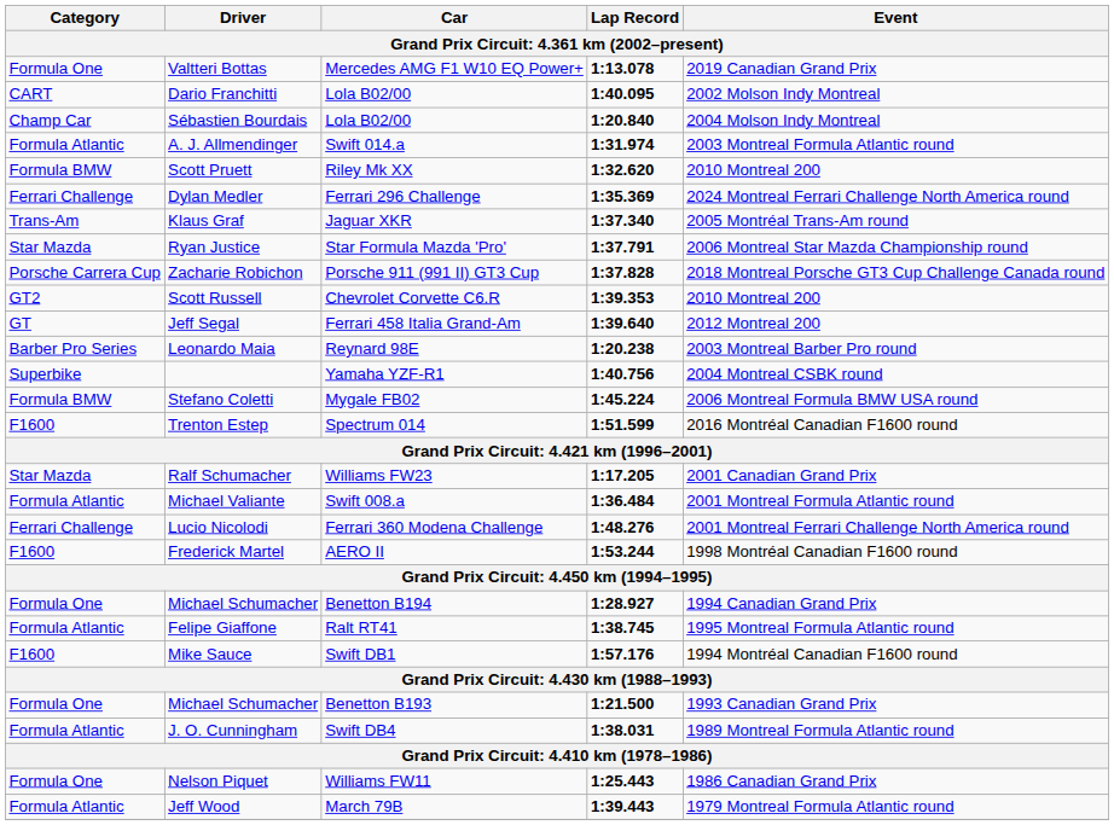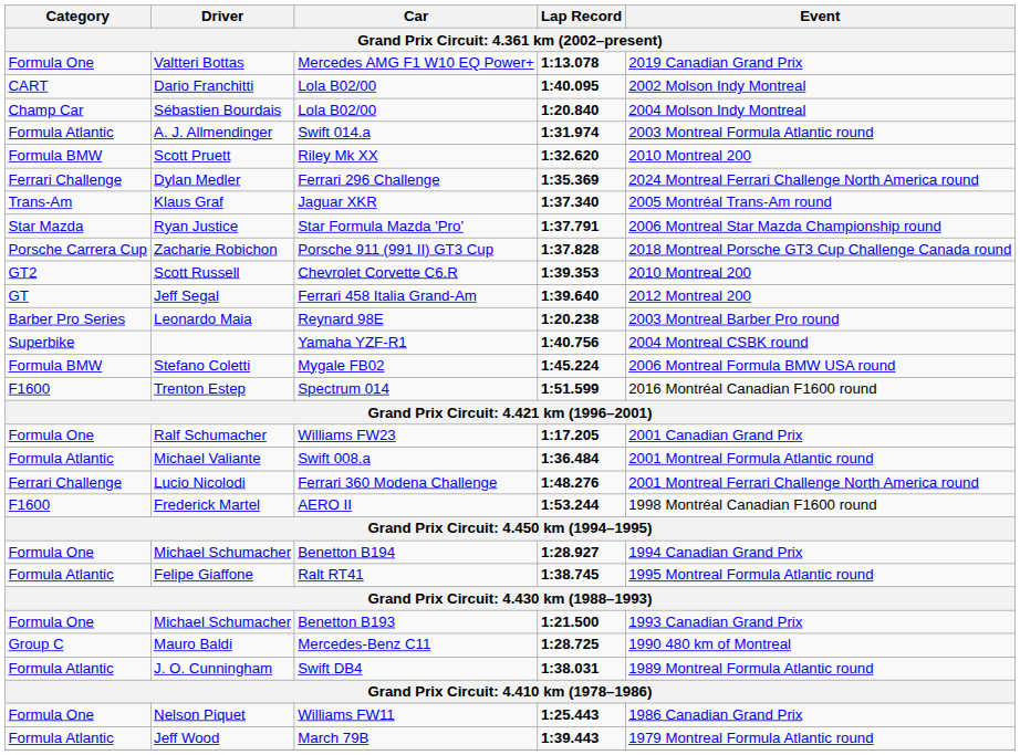 <table class="wikitable">
 <tr>
 <th>Category</th>
 <th>Driver</th>
 <th>Car</th>
 <th>Lap Record</th>
 <th>Event</th>
 </tr>
 <tr>
 <th colspan=5>Grand Prix Circuit: 4.361 km (2002–present)</th>
 </tr>
 <tr>
 <td><a href='#'>Formula One</a></td>
 <td><a href='#'>Valtteri Bottas</a></td>
 <td><a href='#'>Mercedes AMG F1 W10 EQ Power+</a></td>
 <td><strong>1:13.078</strong></td>
 <td><a href='#'>2019 Canadian Grand Prix</a></td>
 </tr>
 <tr>
 <td><a href='#'>CART</a></td>
 <td><a href='#'>Dario Franchitti</a></td>
 <td><a href='#'>Lola B02/00</a></td>
 <td><strong>1:40.095</strong></td>
 <td><a href='#'>2002 Molson Indy Montreal</a></td>
 </tr>
 <tr>
 <td><a href='#'>Champ Car</a></td>
 <td><a href='#'>Sébastien Bourdais</a></td>
 <td><a href='#'>Lola B02/00</a></td>
 <td><strong>1:20.840</strong></td>
 <td><a href='#'>2004 Molson Indy Montreal</a></td>
 </tr>
 <tr>
 <td><a href='#'>Formula Atlantic</a></td>
 <td><a href='#'>A. J. Allmendinger</a></td>
 <td><a href='#'>Swift 014.a</a></td>
 <td><strong>1:31.974</strong></td>
 <td><a href='#'>2003 Montreal Formula Atlantic round</a></td>
 </tr>
 <tr>
 <td><a href='#'>Formula BMW</a></td>
 <td><a href='#'>Scott Pruett</a></td>
 <td><a href='#'>Riley Mk XX</a></td>
 <td><strong>1:32.620</strong></td>
 <td><a href='#'>2010 Montreal 200</a></td>
 </tr>
 <tr>
 <td><a href='#'>Ferrari Challenge</a></td>
 <td><a href='#'>Dylan Medler</a></td>
 <td><a href='#'>Ferrari 296 Challenge</a></td>
 <td><strong>1:35.369</strong></td>
 <td><a href='#'>2024 Montreal Ferrari Challenge North America round</a></td>
 </tr>
 <tr>
 <td><a href='#'>Trans-Am</a></td>
 <td><a href='#'>Klaus Graf</a></td>
 <td><a href='#'>Jaguar XKR</a></td>
 <td><strong>1:37.340</strong></td>
 <td><a href='#'>2005 Montréal Trans-Am round</a></td>
 </tr>
 <tr>
 <td><a href='#'>Star Mazda</a></td>
 <td><a href='#'>Ryan Justice</a></td>
 <td><a href='#'>Star Formula Mazda 'Pro'</a></td>
 <td><strong>1:37.791</strong></td>
 <td><a href='#'>2006 Montreal Star Mazda Championship round</a></td>
 </tr>
 <tr>
 <td><a href='#'>Porsche Carrera Cup</a></td>
 <td><a href='#'>Zacharie Robichon</a></td>
 <td><a href='#'>Porsche 911 (991 II) GT3 Cup</a></td>
 <td><strong>1:37.828</strong></td>
 <td><a href='#'>2018 Montreal Porsche GT3 Cup Challenge Canada round</a></td>
 </tr>
 <tr>
 <td><a href='#'>GT2</a></td>
 <td><a href='#'>Scott Russell</a></td>
 <td><a href='#'>Chevrolet Corvette C6.R</a></td>
 <td><strong>1:39.353</strong></td>
 <td><a href='#'>2010 Montreal 200</a></td>
 </tr>
 <tr>
 <td><a href='#'>GT</a></td>
 <td><a href='#'>Jeff Segal</a></td>
 <td><a href='#'>Ferrari 458 Italia Grand-Am</a></td>
 <td><strong>1:39.640</strong></td>
 <td><a href='#'>2012 Montreal 200</a></td>
 </tr>
 <tr>
 <td><a href='#'>Barber Pro Series</a></td>
 <td><a href='#'>Leonardo Maia</a></td>
 <td><a href='#'>Reynard 98E</a></td>
 <td><strong>1:20.238</strong></td>
 <td><a href='#'>2003 Montreal Barber Pro round</a></td>
 </tr>
 <tr>
 <td><a href='#'>Superbike</a></td>
 <td></td>
 <td><a href='#'>Yamaha YZF-R1</a></td>
 <td><strong>1:40.756</strong></td>
 <td><a href='#'>2004 Montreal CSBK round</a></td>
 </tr>
 <tr>
 <td><a href='#'>Formula BMW</a></td>
 <td><a href='#'>Stefano Coletti</a></td>
 <td><a href='#'>Mygale FB02</a></td>
 <td><strong>1:45.224</strong></td>
 <td><a href='#'>2006 Montreal Formula BMW USA round</a></td>
 </tr>
 <tr>
 <td><a href='#'>F1600</a></td>
 <td><a href='#'>Trenton Estep</a></td>
 <td><a href='#'>Spectrum 014</a></td>
 <td><strong>1:51.599</strong></td>
 <td>2016 Montréal Canadian F1600 round</td>
 </tr>
 <tr>
 <th colspan=5>Grand Prix Circuit: 4.421 km (1996–2001)</th>
 </tr>
 <tr>
-<td><a href='#'>Star Mazda</a></td>
+<td><a href='#'>Formula One</a></td>
 <td><a href='#'>Ralf Schumacher</a></td>
 <td><a href='#'>Williams FW23</a></td>
 <td><strong>1:17.205</strong></td>
 <td><a href='#'>2001 Canadian Grand Prix</a></td>
 </tr>
 <tr>
 <td><a href='#'>Formula Atlantic</a></td>
 <td><a href='#'>Michael Valiante</a></td>
 <td><a href='#'>Swift 008.a</a></td>
 <td><strong>1:36.484</strong></td>
 <td><a href='#'>2001 Montreal Formula Atlantic round</a></td>
 </tr>
 <tr>
 <td><a href='#'>Ferrari Challenge</a></td>
 <td><a href='#'>Lucio Nicolodi</a></td>
 <td><a href='#'>Ferrari 360 Modena Challenge</a></td>
 <td><strong>1:48.276</strong></td>
 <td><a href='#'>2001 Montreal Ferrari Challenge North America round</a></td>
 </tr>
 <tr>
 <td><a href='#'>F1600</a></td>
 <td><a href='#'>Frederick Martel</a></td>
 <td><a href='#'>AERO II</a></td>
 <td><strong>1:53.244</strong></td>
 <td>1998 Montréal Canadian F1600 round</td>
 </tr>
 <tr>
 <th colspan=5>Grand Prix Circuit: 4.450 km (1994–1995)</th>
 </tr>
 <tr>
 <td><a href='#'>Formula One</a></td>
 <td><a href='#'>Michael Schumacher</a></td>
 <td><a href='#'>Benetton B194</a></td>
 <td><strong>1:28.927</strong></td>
 <td><a href='#'>1994 Canadian Grand Prix</a></td>
 </tr>
 <tr>
 <td><a href='#'>Formula Atlantic</a></td>
 <td><a href='#'>Felipe Giaffone</a></td>
 <td><a href='#'>Ralt RT41</a></td>
 <td><strong>1:38.745</strong></td>
 <td><a href='#'>1995 Montreal Formula Atlantic round</a></td>
 </tr>
 <tr>
-<td><a href='#'>F1600</a></td>
-<td><a href='#'>Mike Sauce</a></td>
-<td><a href='#'>Swift DB1</a></td>
-<td><strong>1:57.176</strong></td>
-<td>1994 Montréal Canadian F1600 round</td>
-</tr>
-<tr>
 <th colspan=5>Grand Prix Circuit: 4.430 km (1988–1993)</th>
 </tr>
 <tr>
 <td><a href='#'>Formula One</a></td>
 <td><a href='#'>Michael Schumacher</a></td>
 <td><a href='#'>Benetton B193</a></td>
 <td><strong>1:21.500</strong></td>
 <td><a href='#'>1993 Canadian Grand Prix</a></td>
+</tr>
+<tr>
+<td><a href='#'>Group C</a></td>
+<td><a href='#'>Mauro Baldi</a></td>
+<td><a href='#'>Mercedes-Benz C11</a></td>
+<td><strong>1:28.725</strong></td>
+<td><a href='#'>1990 480 km of Montreal</a></td>
 </tr>
 <tr>
 <td><a href='#'>Formula Atlantic</a></td>
 <td><a href='#'>J. O. Cunningham</a></td>
 <td><a href='#'>Swift DB4</a></td>
 <td><strong>1:38.031</strong></td>
 <td><a href='#'>1989 Montreal Formula Atlantic round</a></td>
 </tr>
 <tr>
 <th colspan=5>Grand Prix Circuit: 4.410 km (1978–1986)</th>
 </tr>
 <tr>
 <td><a href='#'>Formula One</a></td>
 <td><a href='#'>Nelson Piquet</a></td>
 <td><a href='#'>Williams FW11</a></td>
 <td><strong>1:25.443</strong></td>
 <td><a href='#'>1986 Canadian Grand Prix</a></td>
 </tr>
 <tr>
 <td><a href='#'>Formula Atlantic</a></td>
 <td><a href='#'>Jeff Wood</a></td>
 <td><a href='#'>March 79B</a></td>
 <td><strong>1:39.443</strong></td>
 <td><a href='#'>1979 Montreal Formula Atlantic round</a></td>
 </tr>
 <tr>
 </tr>
 </table>
